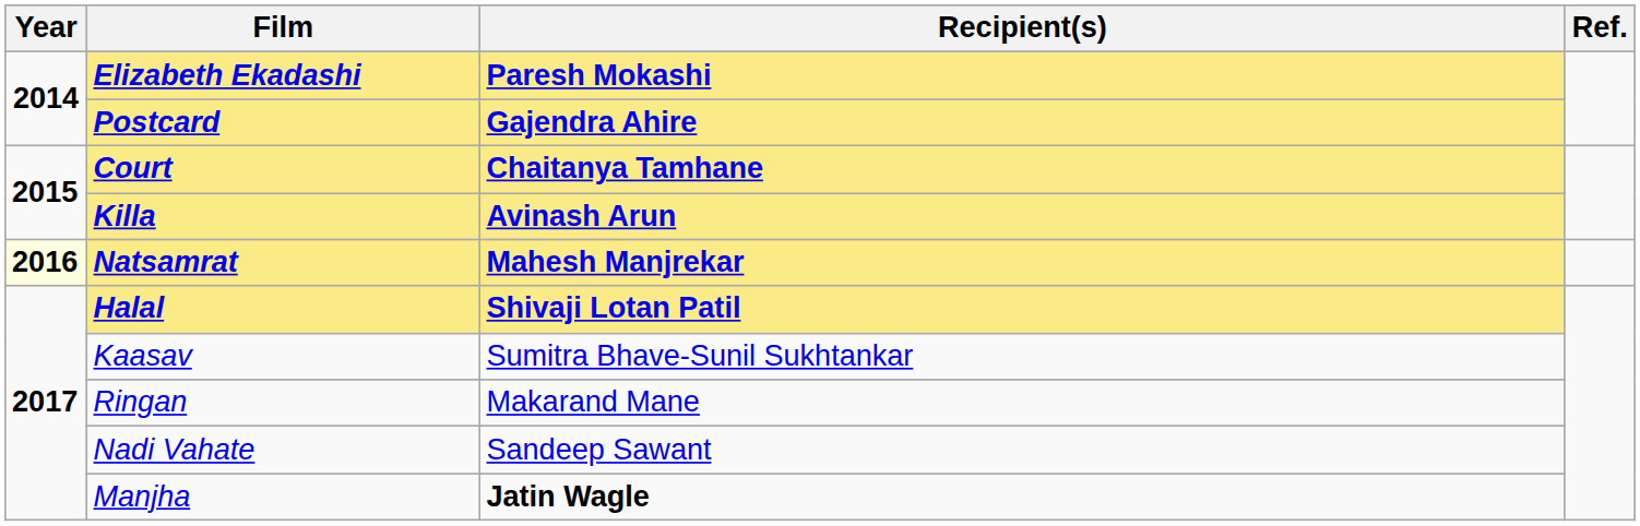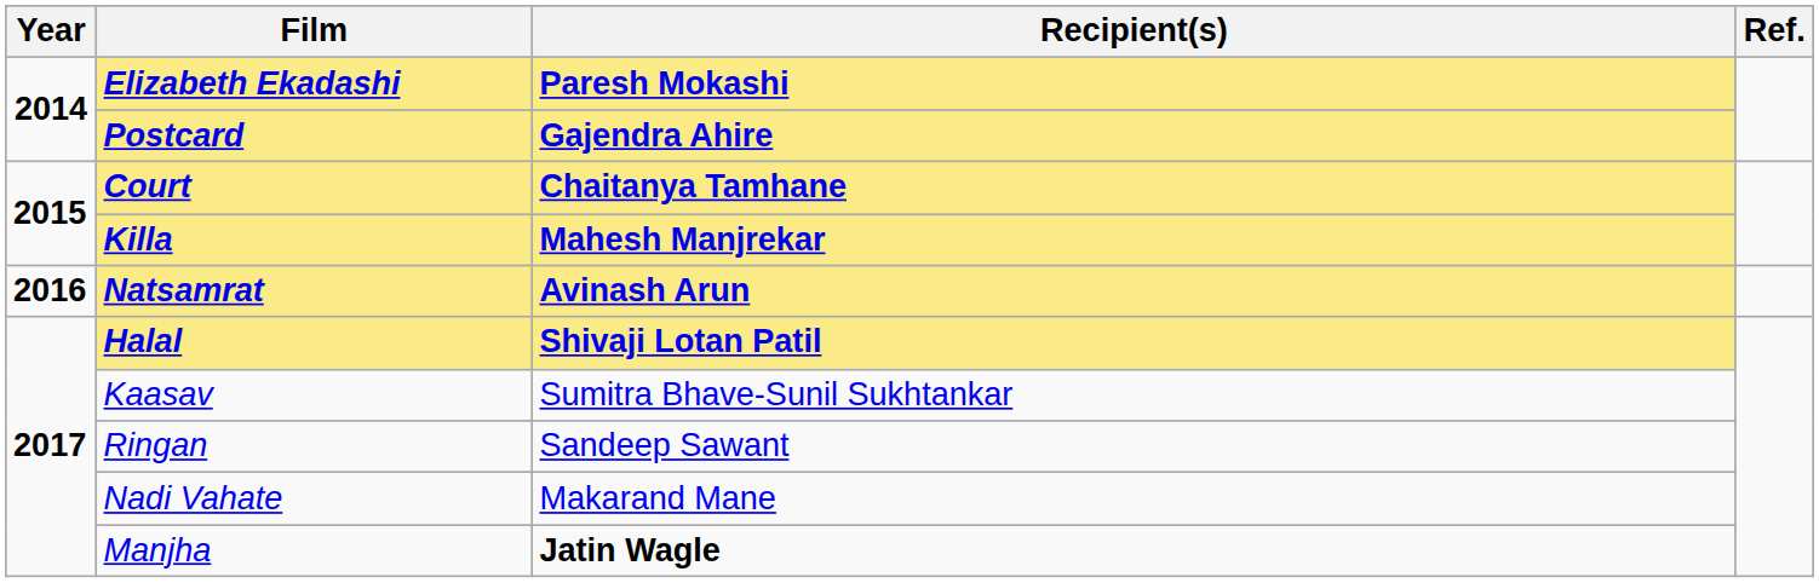 <table class="wikitable" style="width:100%">
 <tr>
 <th width="5%">Year</th>
 <th width="25%">Film</th>
 <th width="70%">Recipient(s)</th>
 <th>Ref.</th>
 </tr>
 <tr>
 <td rowspan="2" style="text-align:center"><strong>2014</strong></td>
 <td style="background:#FAEB86"><strong><em><a href='#'>Elizabeth Ekadashi</a></em></strong></td>
 <td style="background:#FAEB86"><strong><a href='#'>Paresh Mokashi</a></strong></td>
 <td rowspan="2"></td>
 </tr>
 <tr>
 <td style="background:#FAEB86"><em><a href='#'><strong>Postcard</strong></a></em></td>
 <td style="background:#FAEB86"><strong><a href='#'>Gajendra Ahire</a></strong></td>
 </tr>
 <tr>
 <td rowspan="2"><strong>2015</strong></td>
 <td style="background:#FAEB86"><em><a href='#'><strong>Court</strong></a></em></td>
 <td style="background:#FAEB86"><strong><a href='#'>Chaitanya Tamhane</a></strong></td>
 <td rowspan="2"></td>
 </tr>
 <tr>
 <td style="background:#FAEB86"><em><a href='#'><strong>Killa</strong></a></em></td>
-<td style="background:#FAEB86"><strong><a href='#'>Avinash Arun</a></strong></td>
+<td style="background:#FAEB86"><strong><a href='#'>Mahesh Manjrekar</a></strong></td>
 </tr>
 <tr>
-<td style="background: lightyellow;"><strong>2016</strong></td>
+<td><strong>2016</strong></td>
 <td style="background:#FAEB86"><strong><em><a href='#'>Natsamrat</a></em></strong></td>
-<td style="background:#FAEB86"><strong><a href='#'>Mahesh Manjrekar</a></strong></td>
+<td style="background:#FAEB86"><strong><a href='#'>Avinash Arun</a></strong></td>
 <td></td>
 </tr>
 <tr>
 <td rowspan="5"><strong>2017</strong></td>
 <td style="background:#FAEB86"><em><a href='#'><strong>Halal</strong></a></em></td>
 <td style="background:#FAEB86"><strong><a href='#'>Shivaji Lotan Patil</a></strong></td>
 <td rowspan="5"></td>
 </tr>
 <tr>
 <td><em><a href='#'>Kaasav</a></em></td>
 <td><a href='#'>Sumitra Bhave-Sunil Sukhtankar</a></td>
 </tr>
 <tr>
 <td><a href='#'><em>Ringan</em></a></td>
-<td><a href='#'>Makarand Mane</a></td>
+<td><a href='#'>Sandeep Sawant</a></td>
 </tr>
 <tr>
 <td><em><a href='#'>Nadi Vahate</a></em></td>
-<td><a href='#'>Sandeep Sawant</a></td>
+<td><a href='#'>Makarand Mane</a></td>
 </tr>
 <tr>
 <td><em><a href='#'>Manjha</a></em></td>
 <td><strong>Jatin Wagle</strong></td>
 </tr>
 </table>
